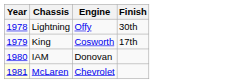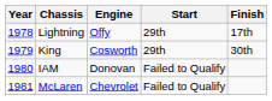 <table class="wikitable" style="font-size: 95%;">
 <tr>
 <th>Year</th>
 <th>Chassis</th>
 <th>Engine</th>
+<th>Start</th>
 <th>Finish</th>
 </tr>
 <tr>
 <td><a href='#'>1978</a></td>
 <td>Lightning</td>
 <td><a href='#'>Offy</a></td>
-<td>30th</td>
+<td>29th</td>
+<td>17th</td>
 </tr>
 <tr>
 <td><a href='#'>1979</a></td>
 <td>King</td>
 <td><a href='#'>Cosworth</a></td>
-<td>17th</td>
+<td>29th</td>
+<td>30th</td>
 </tr>
 <tr>
 <td><a href='#'>1980</a></td>
 <td>IAM</td>
 <td>Donovan</td>
+<td>Failed to Qualify</td>
 <td></td>
 </tr>
 <tr>
 <td style="background: lightyellow;"><a href='#'>1981</a></td>
 <td><a href='#'>McLaren</a></td>
 <td><a href='#'>Chevrolet</a></td>
+<td>Failed to Qualify</td>
 <td></td>
 </tr>
 </table>
